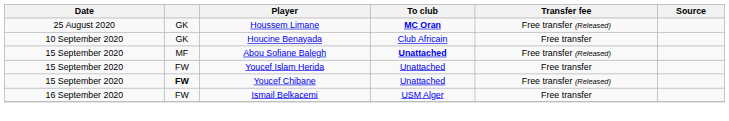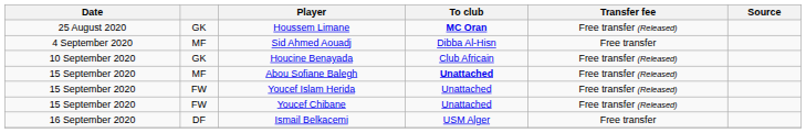 <table class="wikitable sortable" style="width:70%; text-align:center; font-size:85%; text-align:centre;">
 <tr>
 <th>Date</th>
 <th></th>
 <th>Player</th>
 <th>To club</th>
 <th>Transfer fee</th>
 <th>Source</th>
 </tr>
 <tr>
 <td>25 August 2020</td>
 <td>GK</td>
 <td> <a href='#'>Houssem Limane</a></td>
 <td><strong><a href='#'>MC Oran</a></strong></td>
 <td>Free transfer <small><em>(Released)</em></small></td>
 <td></td>
 </tr>
 <tr>
+<td>4 September 2020</td>
+<td>MF</td>
+<td> <a href='#'>Sid Ahmed Aouadj</a></td>
+<td> <a href='#'>Dibba Al-Hisn</a></td>
+<td>Free transfer</td>
+<td></td>
+</tr>
+<tr>
 <td>10 September 2020</td>
 <td>GK</td>
 <td> <a href='#'>Houcine Benayada</a></td>
 <td> <a href='#'>Club Africain</a></td>
-<td>Free transfer</td>
+<td>Free transfer <small><em>(Released)</em></small></td>
 <td></td>
 </tr>
 <tr>
 <td>15 September 2020</td>
 <td>MF</td>
 <td> <a href='#'>Abou Sofiane Balegh</a></td>
 <td><strong><a href='#'>Unattached</a></strong></td>
 <td>Free transfer <small><em>(Released)</em></small></td>
 <td></td>
 </tr>
 <tr>
 <td>15 September 2020</td>
 <td>FW</td>
 <td> <a href='#'>Youcef Islam Herida</a></td>
 <td><a href='#'>Unattached</a></td>
-<td>Free transfer</td>
+<td>Free transfer <small><em>(Released)</em></small></td>
 <td></td>
 </tr>
 <tr>
 <td>15 September 2020</td>
-<td><strong>FW</strong></td>
+<td>FW</td>
 <td> <a href='#'>Youcef Chibane</a></td>
 <td><a href='#'>Unattached</a></td>
 <td>Free transfer <small><em>(Released)</em></small></td>
 <td></td>
 </tr>
 <tr>
 <td>16 September 2020</td>
-<td>FW</td>
+<td>DF</td>
 <td> <a href='#'>Ismail Belkacemi</a></td>
 <td><a href='#'>USM Alger</a></td>
 <td>Free transfer</td>
 <td></td>
 </tr>
 <tr>
 </tr>
 </table>
